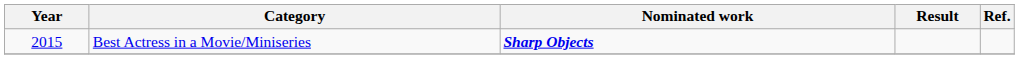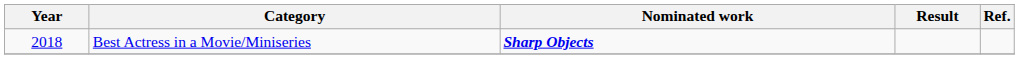 <table class=wikitable>
 <tr>
 <th scope="col" style="width:5em;">Year</th>
 <th scope="col" style="width:26em;">Category</th>
 <th scope="col" style="width:25em;">Nominated work</th>
 <th scope="col" style="width:5em;">Result</th>
 <th>Ref.</th>
 </tr>
 <tr>
-<td style="text-align:center;"><a href='#'>2015</a></td>
+<td style="text-align:center;"><a href='#'>2018</a></td>
 <td><a href='#'>Best Actress in a Movie/Miniseries</a></td>
 <td><strong><em><a href='#'>Sharp Objects</a></em></strong></td>
 <td></td>
 <td style="text-align:center;"></td>
 </tr>
 <tr>
 </tr>
 </table>
